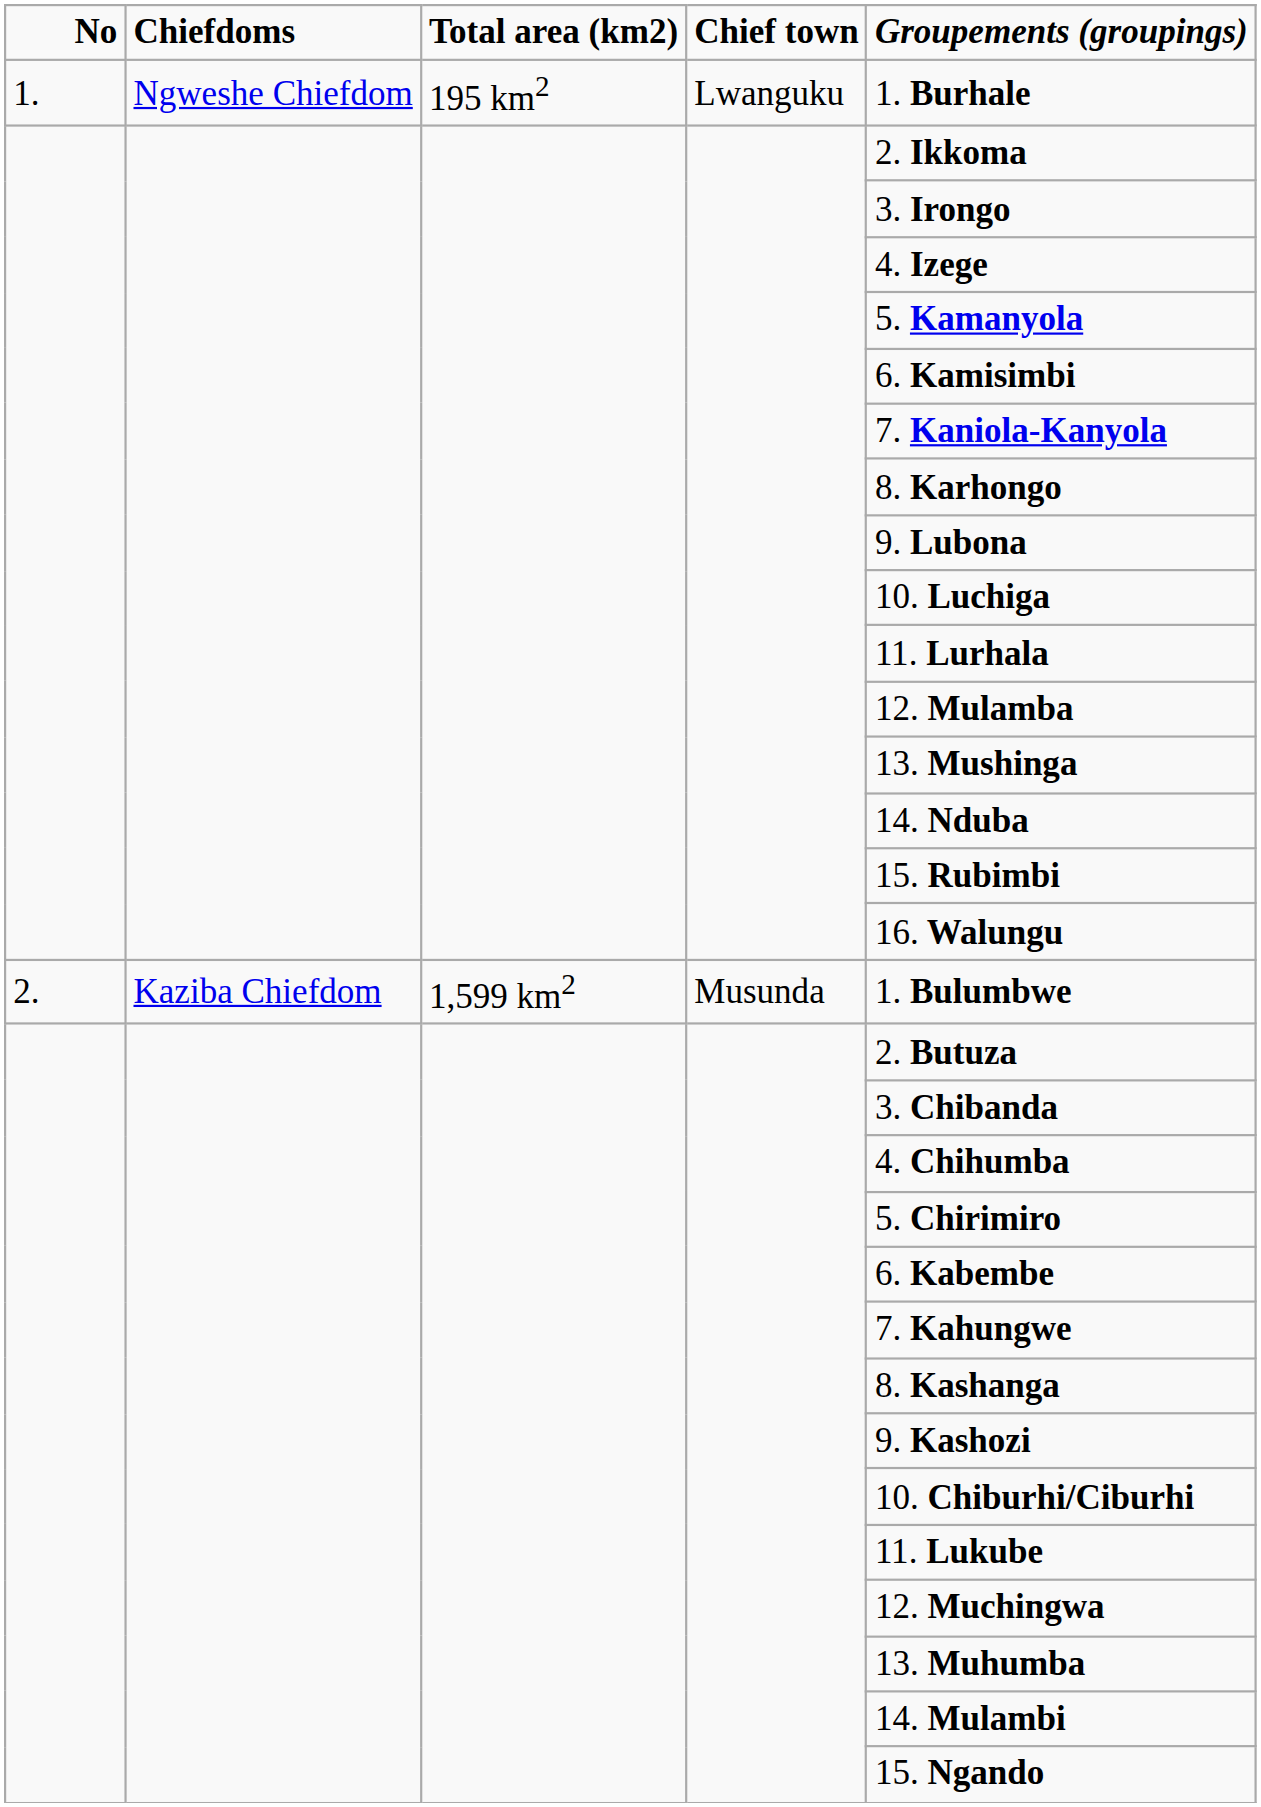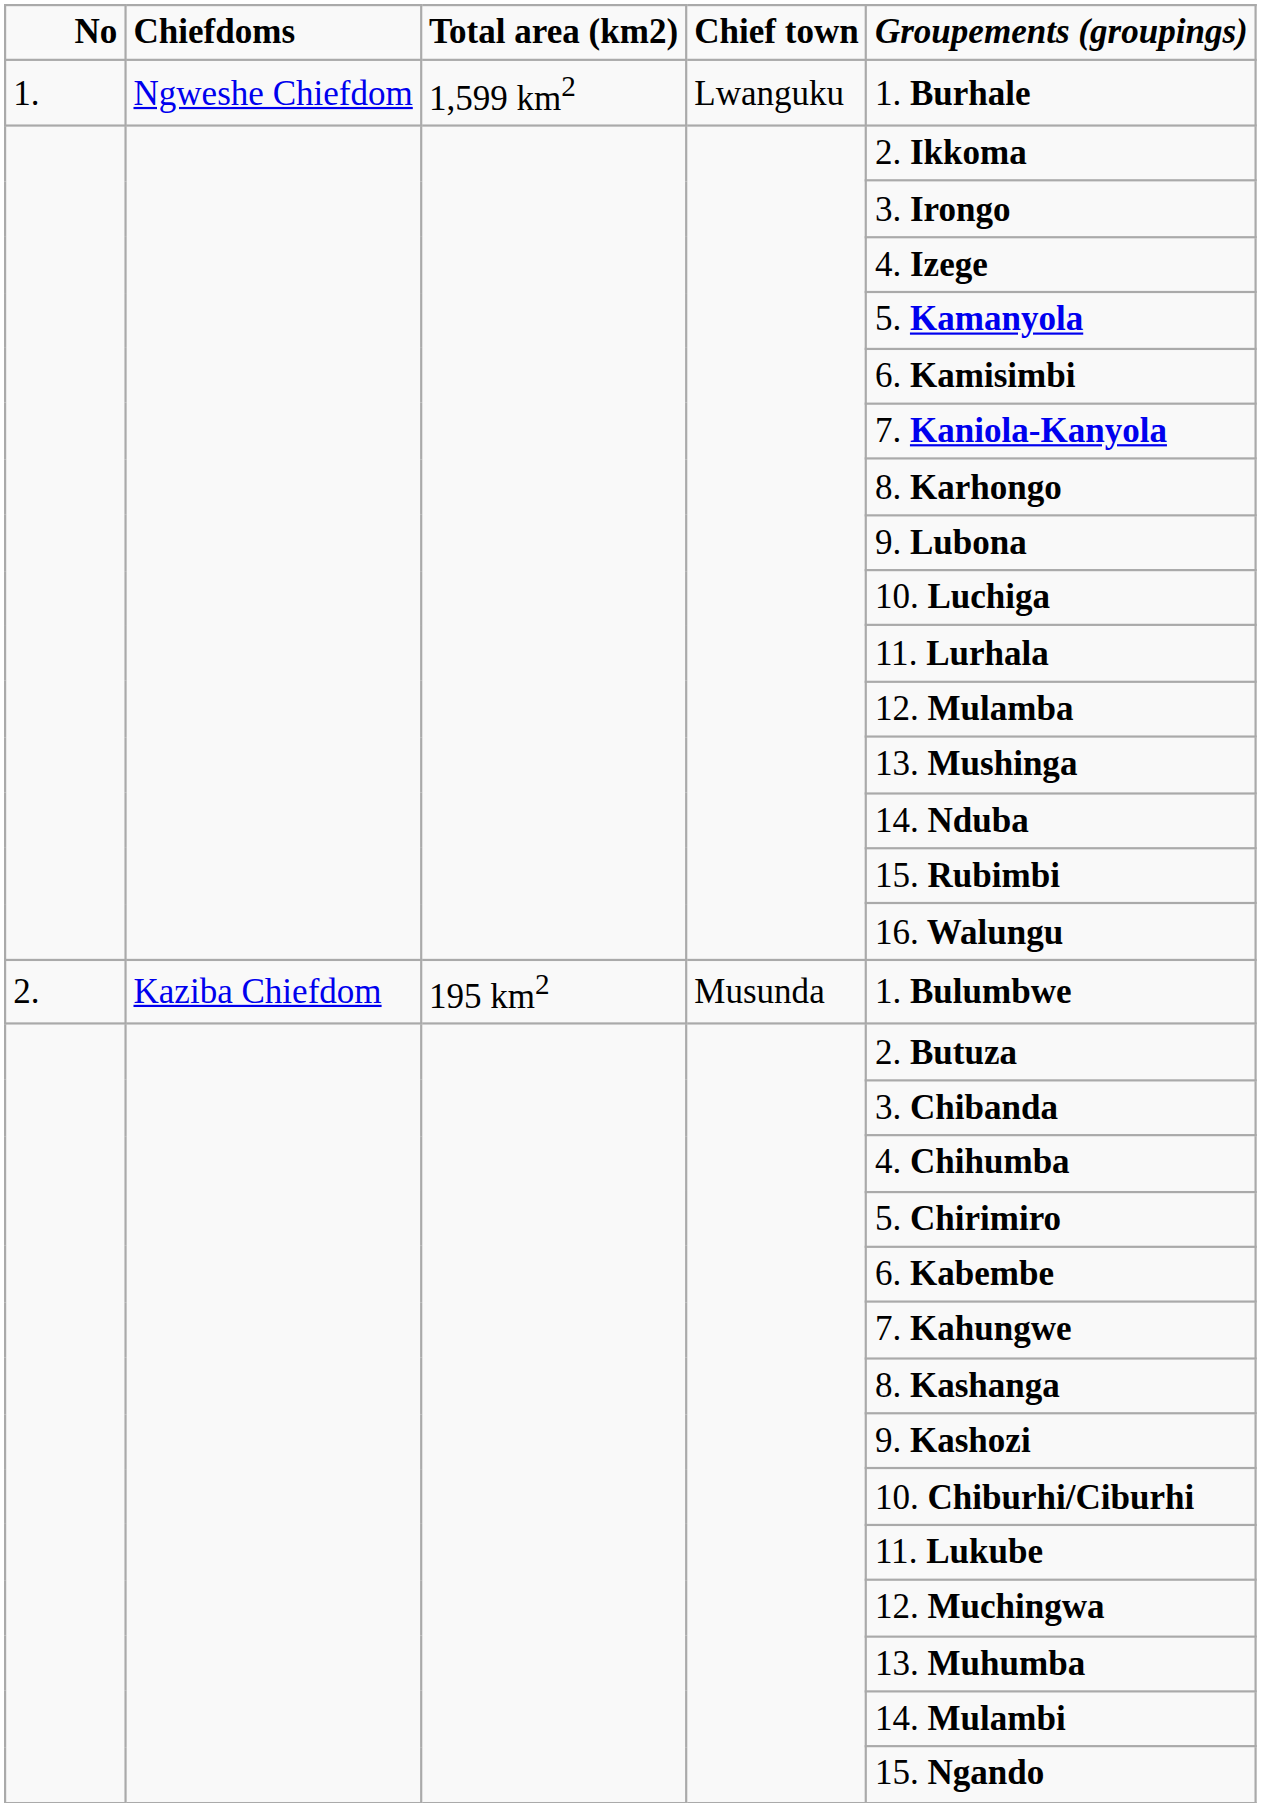 <table class="wikitable">
 <tr>
 <td>       <strong>No</strong></td>
 <td><strong>Chiefdoms</strong></td>
 <td><strong>Total area (km2)</strong></td>
 <td><strong>Chief town</strong></td>
 <td><strong><em>Groupements<em> (groupings)<strong></td>
 </tr>
 <tr>
 <td></strong>1.<strong></td>
 <td><a href='#'>Ngweshe Chiefdom</a></td>
-<td>195 km<sup>2</sup></td>
+<td>1,599 km<sup>2</sup></td>
 <td>Lwanguku</td>
 <td></strong>1.<strong> Burhale</td>
 </tr>
 <tr>
 <td rowspan="15"></td>
 <td rowspan="15"></td>
 <td rowspan="15"></td>
 <td rowspan="15"></td>
 <td></strong>2.<strong> Ikkoma</td>
 </tr>
 <tr>
 <td></strong>3.<strong> Irongo</td>
 </tr>
 <tr>
 <td></strong>4.<strong> Izege</td>
 </tr>
 <tr>
 <td></strong>5.<strong> <a href='#'>Kamanyola</a></td>
 </tr>
 <tr>
 <td></strong>6.<strong> Kamisimbi</td>
 </tr>
 <tr>
 <td></strong>7.<strong> <a href='#'>Kaniola-Kanyola</a></td>
 </tr>
 <tr>
 <td></strong>8.<strong> Karhongo</td>
 </tr>
 <tr>
 <td></strong>9.<strong> Lubona</td>
 </tr>
 <tr>
 <td></strong>10.<strong> Luchiga</td>
 </tr>
 <tr>
 <td></strong>11.<strong> Lurhala</td>
 </tr>
 <tr>
 <td></strong>12.<strong> Mulamba</td>
 </tr>
 <tr>
 <td></strong>13.<strong> Mushinga</td>
 </tr>
 <tr>
 <td></strong>14.<strong> Nduba</td>
 </tr>
 <tr>
 <td></strong>15.<strong> Rubimbi</td>
 </tr>
 <tr>
 <td></strong>16.<strong> Walungu</td>
 </tr>
 <tr>
 <td></strong>2.<strong></td>
 <td><a href='#'>Kaziba Chiefdom</a></td>
-<td>1,599 km<sup>2</sup></td>
+<td>195 km<sup>2</sup></td>
 <td>Musunda</td>
 <td></strong>1.<strong> Bulumbwe</td>
 </tr>
 <tr>
 <td rowspan="14"></td>
 <td rowspan="14"></td>
 <td rowspan="14"></td>
 <td rowspan="14"></td>
 <td></strong>2.<strong> Butuza</td>
 </tr>
 <tr>
 <td></strong>3.<strong> Chibanda</td>
 </tr>
 <tr>
 <td></strong>4.<strong> Chihumba</td>
 </tr>
 <tr>
 <td></strong>5.<strong> Chirimiro</td>
 </tr>
 <tr>
 <td></strong>6.<strong> Kabembe</td>
 </tr>
 <tr>
 <td></strong>7.<strong> Kahungwe</td>
 </tr>
 <tr>
 <td></strong>8.<strong> Kashanga</td>
 </tr>
 <tr>
 <td></strong>9.<strong> Kashozi</td>
 </tr>
 <tr>
 <td></strong>10.<strong> Chiburhi/Ciburhi</td>
 </tr>
 <tr>
 <td></strong>11.<strong> Lukube</td>
 </tr>
 <tr>
 <td></strong>12.<strong> Muchingwa</td>
 </tr>
 <tr>
 <td></strong>13.<strong> Muhumba</td>
 </tr>
 <tr>
 <td></strong>14.<strong> Mulambi</td>
 </tr>
 <tr>
 <td></strong>15.<strong> Ngando</td>
 </tr>
 </table>
